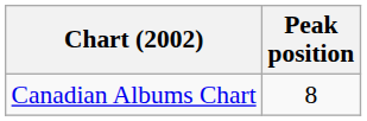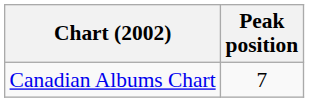 <table class="wikitable sortable">
 <tr>
 <th align="left">Chart (2002)</th>
 <th style="text-align:center;">Peak<br>position</th>
 </tr>
 <tr>
 <td align="left"><a href='#'>Canadian Albums Chart</a></td>
-<td style="text-align:center;">8</td>
+<td style="text-align:center;">7</td>
 </tr>
 </table>
